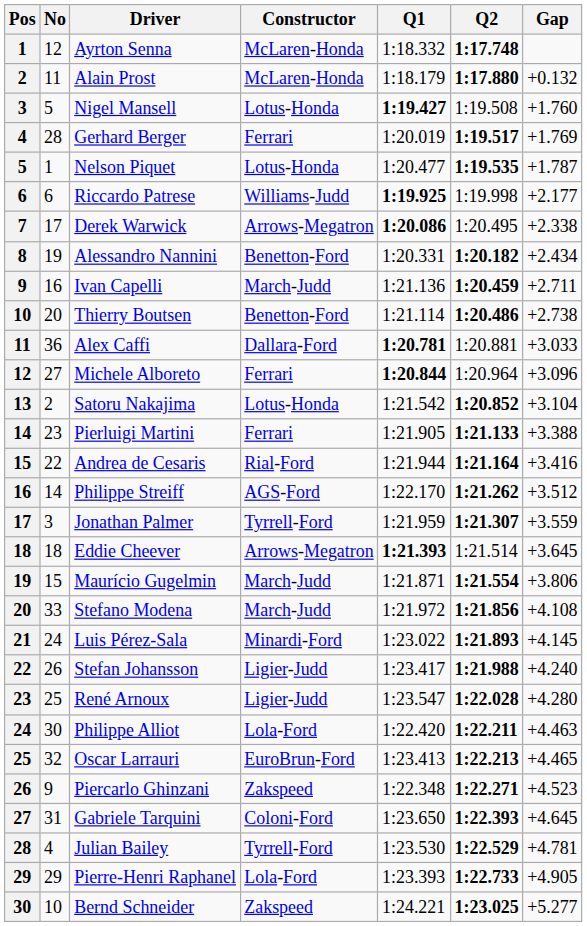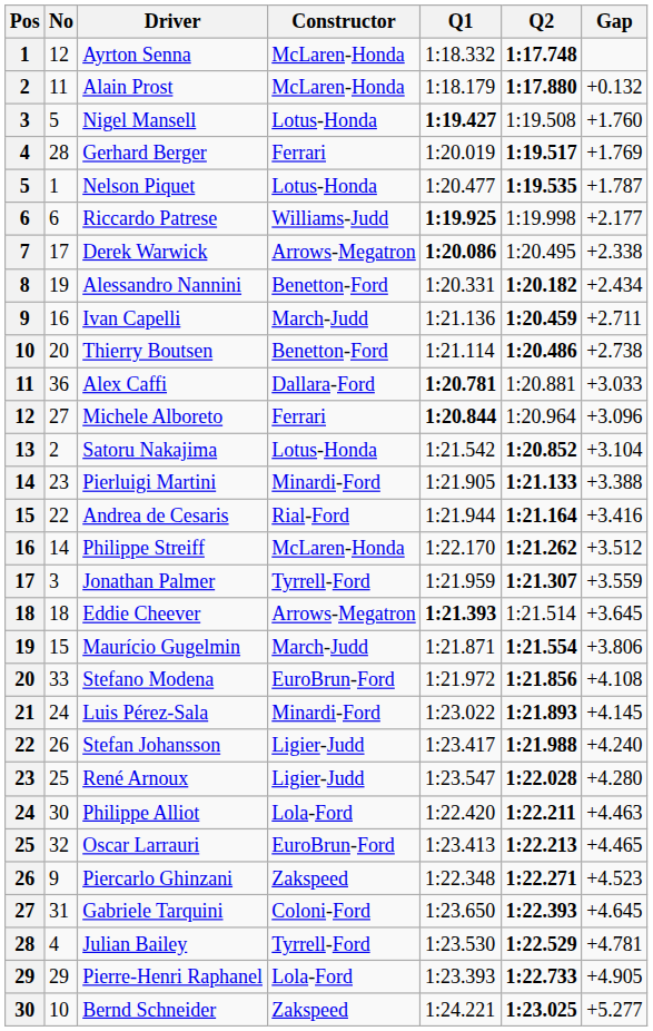 <table class="wikitable sortable" style="font-size: 95%;">
 <tr>
 <th>Pos</th>
 <th>No</th>
 <th>Driver</th>
 <th>Constructor</th>
 <th>Q1</th>
 <th>Q2</th>
 <th>Gap</th>
 </tr>
 <tr>
 <th>1</th>
 <td>12</td>
 <td> <a href='#'>Ayrton Senna</a></td>
 <td><a href='#'>McLaren</a>-<a href='#'>Honda</a></td>
 <td>1:18.332</td>
 <td><strong>1:17.748</strong></td>
 <td></td>
 </tr>
 <tr>
 <th>2</th>
 <td>11</td>
 <td> <a href='#'>Alain Prost</a></td>
 <td><a href='#'>McLaren</a>-<a href='#'>Honda</a></td>
 <td>1:18.179</td>
 <td><strong>1:17.880</strong></td>
 <td>+0.132</td>
 </tr>
 <tr>
 <th>3</th>
 <td>5</td>
 <td> <a href='#'>Nigel Mansell</a></td>
 <td><a href='#'>Lotus</a>-<a href='#'>Honda</a></td>
 <td><strong>1:19.427</strong></td>
 <td>1:19.508</td>
 <td>+1.760</td>
 </tr>
 <tr>
 <th>4</th>
 <td>28</td>
 <td> <a href='#'>Gerhard Berger</a></td>
 <td><a href='#'>Ferrari</a></td>
 <td>1:20.019</td>
 <td><strong>1:19.517</strong></td>
 <td>+1.769</td>
 </tr>
 <tr>
 <th>5</th>
 <td>1</td>
 <td> <a href='#'>Nelson Piquet</a></td>
 <td><a href='#'>Lotus</a>-<a href='#'>Honda</a></td>
 <td>1:20.477</td>
 <td><strong>1:19.535</strong></td>
 <td>+1.787</td>
 </tr>
 <tr>
 <th>6</th>
 <td>6</td>
 <td> <a href='#'>Riccardo Patrese</a></td>
 <td><a href='#'>Williams</a>-<a href='#'>Judd</a></td>
 <td><strong>1:19.925</strong></td>
 <td>1:19.998</td>
 <td>+2.177</td>
 </tr>
 <tr>
 <th>7</th>
 <td>17</td>
 <td> <a href='#'>Derek Warwick</a></td>
 <td><a href='#'>Arrows</a>-<a href='#'>Megatron</a></td>
 <td><strong>1:20.086</strong></td>
 <td>1:20.495</td>
 <td>+2.338</td>
 </tr>
 <tr>
 <th>8</th>
 <td>19</td>
 <td> <a href='#'>Alessandro Nannini</a></td>
 <td><a href='#'>Benetton</a>-<a href='#'>Ford</a></td>
 <td>1:20.331</td>
 <td><strong>1:20.182</strong></td>
 <td>+2.434</td>
 </tr>
 <tr>
 <th>9</th>
 <td>16</td>
 <td> <a href='#'>Ivan Capelli</a></td>
 <td><a href='#'>March</a>-<a href='#'>Judd</a></td>
 <td>1:21.136</td>
 <td><strong>1:20.459</strong></td>
 <td>+2.711</td>
 </tr>
 <tr>
 <th>10</th>
 <td>20</td>
 <td> <a href='#'>Thierry Boutsen</a></td>
 <td><a href='#'>Benetton</a>-<a href='#'>Ford</a></td>
 <td>1:21.114</td>
 <td><strong>1:20.486</strong></td>
 <td>+2.738</td>
 </tr>
 <tr>
 <th>11</th>
 <td>36</td>
 <td> <a href='#'>Alex Caffi</a></td>
 <td><a href='#'>Dallara</a>-<a href='#'>Ford</a></td>
 <td><strong>1:20.781</strong></td>
 <td>1:20.881</td>
 <td>+3.033</td>
 </tr>
 <tr>
 <th>12</th>
 <td>27</td>
 <td> <a href='#'>Michele Alboreto</a></td>
 <td><a href='#'>Ferrari</a></td>
 <td><strong>1:20.844</strong></td>
 <td>1:20.964</td>
 <td>+3.096</td>
 </tr>
 <tr>
 <th>13</th>
 <td>2</td>
 <td> <a href='#'>Satoru Nakajima</a></td>
 <td><a href='#'>Lotus</a>-<a href='#'>Honda</a></td>
 <td>1:21.542</td>
 <td><strong>1:20.852</strong></td>
 <td>+3.104</td>
 </tr>
 <tr>
 <th>14</th>
 <td>23</td>
 <td> <a href='#'>Pierluigi Martini</a></td>
-<td><a href='#'>Ferrari</a></td>
+<td><a href='#'>Minardi</a>-<a href='#'>Ford</a></td>
 <td>1:21.905</td>
 <td><strong>1:21.133</strong></td>
 <td>+3.388</td>
 </tr>
 <tr>
 <th>15</th>
 <td>22</td>
 <td> <a href='#'>Andrea de Cesaris</a></td>
 <td><a href='#'>Rial</a>-<a href='#'>Ford</a></td>
 <td>1:21.944</td>
 <td><strong>1:21.164</strong></td>
 <td>+3.416</td>
 </tr>
 <tr>
 <th>16</th>
 <td>14</td>
 <td> <a href='#'>Philippe Streiff</a></td>
-<td><a href='#'>AGS</a>-<a href='#'>Ford</a></td>
+<td><a href='#'>McLaren</a>-<a href='#'>Honda</a></td>
 <td>1:22.170</td>
 <td><strong>1:21.262</strong></td>
 <td>+3.512</td>
 </tr>
 <tr>
 <th>17</th>
 <td>3</td>
 <td> <a href='#'>Jonathan Palmer</a></td>
 <td><a href='#'>Tyrrell</a>-<a href='#'>Ford</a></td>
 <td>1:21.959</td>
 <td><strong>1:21.307</strong></td>
 <td>+3.559</td>
 </tr>
 <tr>
 <th>18</th>
 <td>18</td>
 <td> <a href='#'>Eddie Cheever</a></td>
 <td><a href='#'>Arrows</a>-<a href='#'>Megatron</a></td>
 <td><strong>1:21.393</strong></td>
 <td>1:21.514</td>
 <td>+3.645</td>
 </tr>
 <tr>
 <th>19</th>
 <td>15</td>
 <td> <a href='#'>Maurício Gugelmin</a></td>
 <td><a href='#'>March</a>-<a href='#'>Judd</a></td>
 <td>1:21.871</td>
 <td><strong>1:21.554</strong></td>
 <td>+3.806</td>
 </tr>
 <tr>
 <th>20</th>
 <td>33</td>
 <td> <a href='#'>Stefano Modena</a></td>
-<td><a href='#'>March</a>-<a href='#'>Judd</a></td>
+<td><a href='#'>EuroBrun</a>-<a href='#'>Ford</a></td>
 <td>1:21.972</td>
 <td><strong>1:21.856</strong></td>
 <td>+4.108</td>
 </tr>
 <tr>
 <th>21</th>
 <td>24</td>
 <td> <a href='#'>Luis Pérez-Sala</a></td>
 <td><a href='#'>Minardi</a>-<a href='#'>Ford</a></td>
 <td>1:23.022</td>
 <td><strong>1:21.893</strong></td>
 <td>+4.145</td>
 </tr>
 <tr>
 <th>22</th>
 <td>26</td>
 <td> <a href='#'>Stefan Johansson</a></td>
 <td><a href='#'>Ligier</a>-<a href='#'>Judd</a></td>
 <td>1:23.417</td>
 <td><strong>1:21.988</strong></td>
 <td>+4.240</td>
 </tr>
 <tr>
 <th>23</th>
 <td>25</td>
 <td> <a href='#'>René Arnoux</a></td>
 <td><a href='#'>Ligier</a>-<a href='#'>Judd</a></td>
 <td>1:23.547</td>
 <td><strong>1:22.028</strong></td>
 <td>+4.280</td>
 </tr>
 <tr>
 <th>24</th>
 <td>30</td>
 <td> <a href='#'>Philippe Alliot</a></td>
 <td><a href='#'>Lola</a>-<a href='#'>Ford</a></td>
 <td>1:22.420</td>
 <td><strong>1:22.211</strong></td>
 <td>+4.463</td>
 </tr>
 <tr>
 <th>25</th>
 <td>32</td>
 <td> <a href='#'>Oscar Larrauri</a></td>
 <td><a href='#'>EuroBrun</a>-<a href='#'>Ford</a></td>
 <td>1:23.413</td>
 <td><strong>1:22.213</strong></td>
 <td>+4.465</td>
 </tr>
 <tr>
 <th>26</th>
 <td>9</td>
 <td> <a href='#'>Piercarlo Ghinzani</a></td>
 <td><a href='#'>Zakspeed</a></td>
 <td>1:22.348</td>
 <td><strong>1:22.271</strong></td>
 <td>+4.523</td>
 </tr>
 <tr>
 <th>27</th>
 <td>31</td>
 <td> <a href='#'>Gabriele Tarquini</a></td>
 <td><a href='#'>Coloni</a>-<a href='#'>Ford</a></td>
 <td>1:23.650</td>
 <td><strong>1:22.393</strong></td>
 <td>+4.645</td>
 </tr>
 <tr>
 <th>28</th>
 <td>4</td>
 <td> <a href='#'>Julian Bailey</a></td>
 <td><a href='#'>Tyrrell</a>-<a href='#'>Ford</a></td>
 <td>1:23.530</td>
 <td><strong>1:22.529</strong></td>
 <td>+4.781</td>
 </tr>
 <tr>
 <th>29</th>
 <td>29</td>
 <td> <a href='#'>Pierre-Henri Raphanel</a></td>
 <td><a href='#'>Lola</a>-<a href='#'>Ford</a></td>
 <td>1:23.393</td>
 <td><strong>1:22.733</strong></td>
 <td>+4.905</td>
 </tr>
 <tr>
 <th>30</th>
 <td>10</td>
 <td> <a href='#'>Bernd Schneider</a></td>
 <td><a href='#'>Zakspeed</a></td>
 <td>1:24.221</td>
 <td><strong>1:23.025</strong></td>
 <td>+5.277</td>
 </tr>
 </table>
